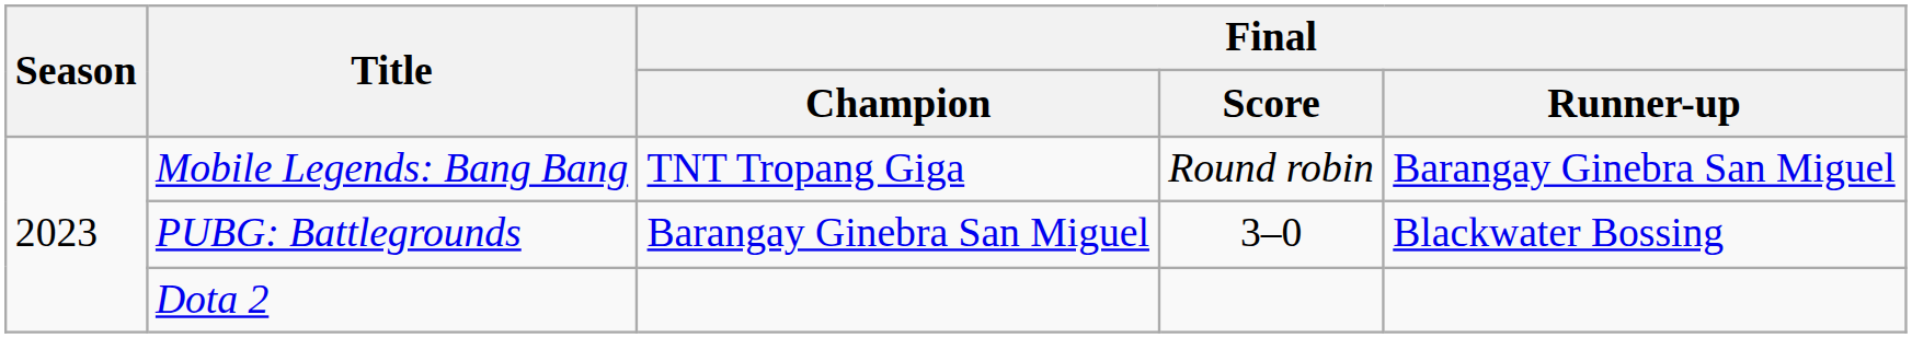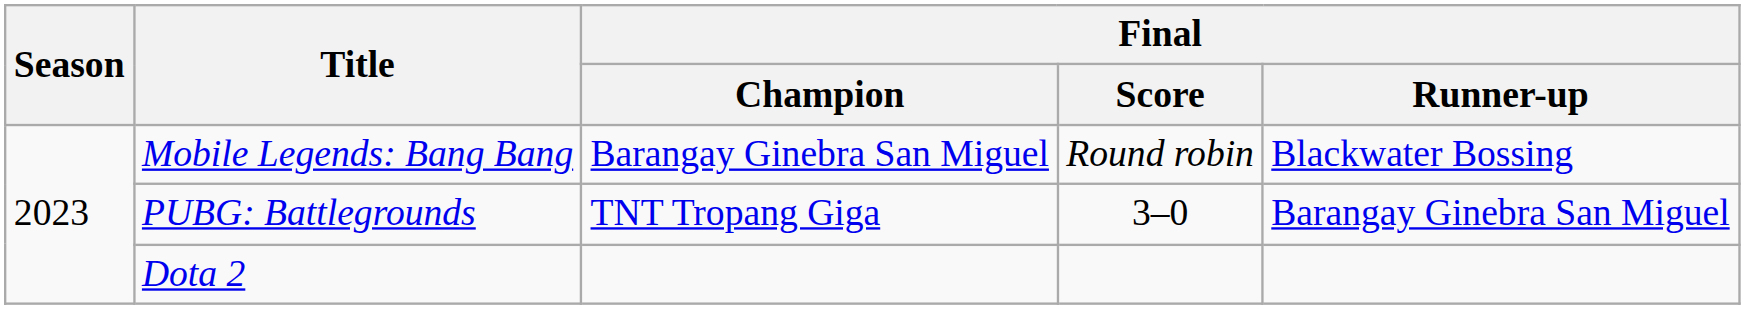 <table class="wikitable sortable">
 <tr>
 <th rowspan=2>Season</th>
 <th rowspan=2>Title</th>
 <th colspan=3>Final</th>
 </tr>
 <tr>
 <th>Champion</th>
 <th>Score</th>
 <th>Runner-up</th>
 </tr>
 <tr>
 <td rowspan=3>2023</td>
 <td><em><a href='#'>Mobile Legends: Bang Bang</a></em></td>
-<td><a href='#'>TNT Tropang Giga</a></td>
+<td><a href='#'>Barangay Ginebra San Miguel</a></td>
 <td align=center><em>Round robin</em></td>
-<td><a href='#'>Barangay Ginebra San Miguel</a></td>
+<td><a href='#'>Blackwater Bossing</a></td>
 </tr>
 <tr>
 <td><em><a href='#'>PUBG: Battlegrounds</a></em></td>
+<td><a href='#'>TNT Tropang Giga</a></td>
+<td align=center>3–0</td>
 <td><a href='#'>Barangay Ginebra San Miguel</a></td>
-<td align=center>3–0</td>
-<td><a href='#'>Blackwater Bossing</a></td>
 </tr>
 <tr>
 <td><em><a href='#'>Dota 2</a></em></td>
 <td></td>
 <td></td>
 <td></td>
 </tr>
 </table>
